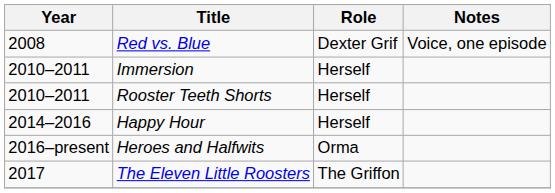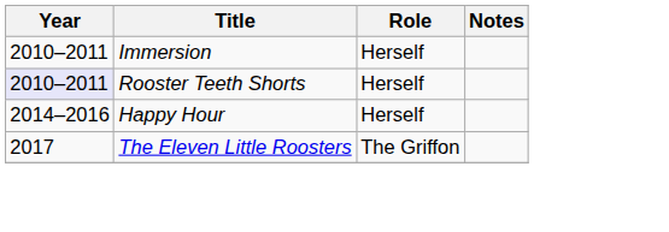 <table class="sortable wikitable">
 <tr>
 <th>Year</th>
 <th>Title</th>
 <th>Role</th>
 <th>Notes</th>
 </tr>
 <tr>
-<td>2008</td>
-<td><em><a href='#'>Red vs. Blue</a></em></td>
-<td>Dexter Grif</td>
-<td>Voice, one episode</td>
-</tr>
-<tr>
 <td>2010–2011</td>
 <td><em>Immersion</em></td>
 <td>Herself</td>
 <td></td>
 </tr>
 <tr>
-<td>2010–2011</td>
+<td style="background: lavender;">2010–2011</td>
 <td><em>Rooster Teeth Shorts</em></td>
 <td>Herself</td>
 <td></td>
 </tr>
 <tr>
 <td>2014–2016</td>
 <td><em>Happy Hour</em></td>
 <td>Herself</td>
 <td></td>
 </tr>
 <tr>
-<td>2016–present</td>
-<td><em>Heroes and Halfwits</em></td>
-<td>Orma</td>
-<td></td>
-</tr>
-<tr>
 <td>2017</td>
 <td><em><a href='#'>The Eleven Little Roosters</a></em></td>
 <td>The Griffon</td>
 <td></td>
 </tr>
 <tr>
 </tr>
 </table>
